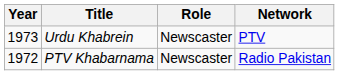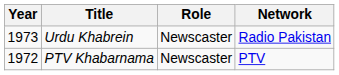 <table class="wikitable sortable plainrowheaders">
 <tr style="text-align:center;">
 <th scope="col">Year</th>
 <th scope="col">Title</th>
 <th scope="col">Role</th>
 <th scope="col">Network</th>
 </tr>
 <tr>
 <td>1973</td>
 <td><em>Urdu Khabrein</em></td>
 <td>Newscaster</td>
-<td><a href='#'>PTV</a></td>
+<td><a href='#'>Radio Pakistan</a></td>
 </tr>
 <tr>
 <td>1972</td>
 <td><em>PTV Khabarnama</em></td>
 <td>Newscaster</td>
-<td><a href='#'>Radio Pakistan</a></td>
+<td><a href='#'>PTV</a></td>
 </tr>
 </table>
